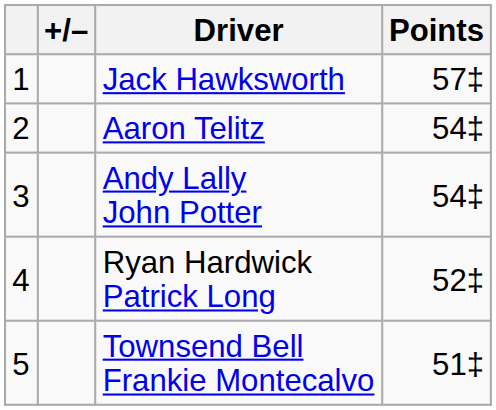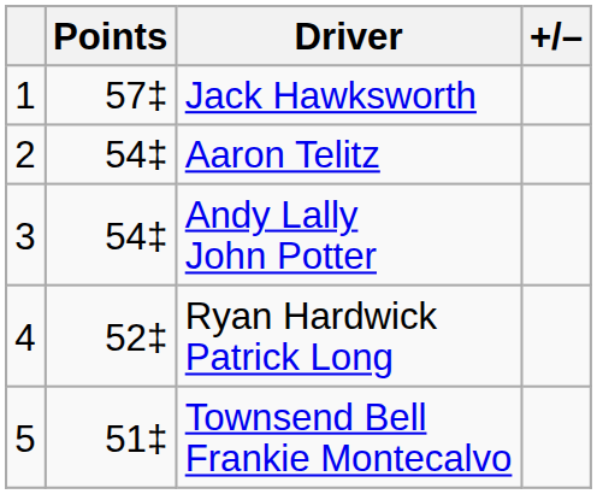 <table class="wikitable" style="font-size: 95%;">
 <tr>
 <th scope="col"></th>
+<th scope="col">Points</th>
+<th scope="col">Driver</th>
 <th scope="col">+/–</th>
-<th scope="col">Driver</th>
-<th scope="col">Points</th>
 </tr>
 <tr>
 <td align=center>1</td>
+<td align=right>57‡</td>
+<td> <a href='#'>Jack Hawksworth</a></td>
 <td align="left"></td>
-<td> <a href='#'>Jack Hawksworth</a></td>
-<td align=right>57‡</td>
 </tr>
 <tr>
 <td align=center>2</td>
+<td align=right>54‡</td>
+<td> <a href='#'>Aaron Telitz</a></td>
 <td align="left"></td>
-<td> <a href='#'>Aaron Telitz</a></td>
-<td align=right>54‡</td>
 </tr>
 <tr>
 <td align=center>3</td>
+<td align=right>54‡</td>
+<td> <a href='#'>Andy Lally</a><br> <a href='#'>John Potter</a></td>
 <td align="left"></td>
-<td> <a href='#'>Andy Lally</a><br> <a href='#'>John Potter</a></td>
-<td align=right>54‡</td>
 </tr>
 <tr>
 <td align=center>4</td>
+<td align=right>52‡</td>
+<td> Ryan Hardwick<br> <a href='#'>Patrick Long</a></td>
 <td align="left"></td>
-<td> Ryan Hardwick<br> <a href='#'>Patrick Long</a></td>
-<td align=right>52‡</td>
 </tr>
 <tr>
 <td align=center>5</td>
+<td align=right>51‡</td>
+<td> <a href='#'>Townsend Bell</a><br> <a href='#'>Frankie Montecalvo</a></td>
 <td align="left"></td>
-<td> <a href='#'>Townsend Bell</a><br> <a href='#'>Frankie Montecalvo</a></td>
-<td align=right>51‡</td>
 </tr>
 </table>
